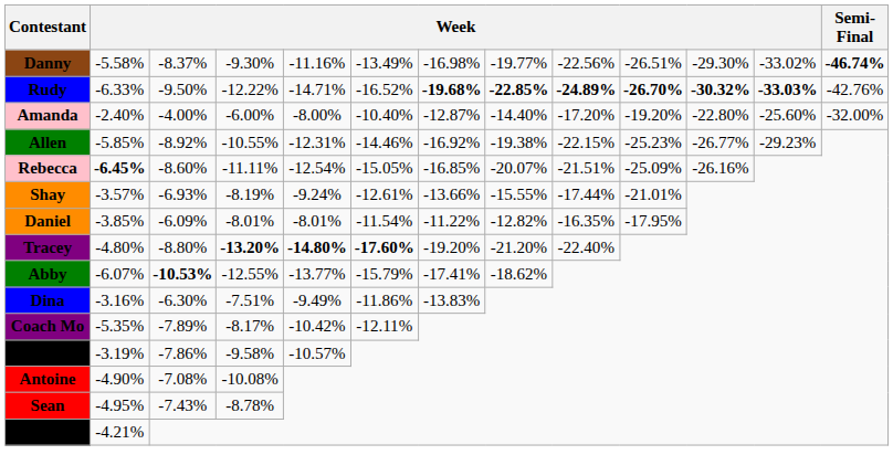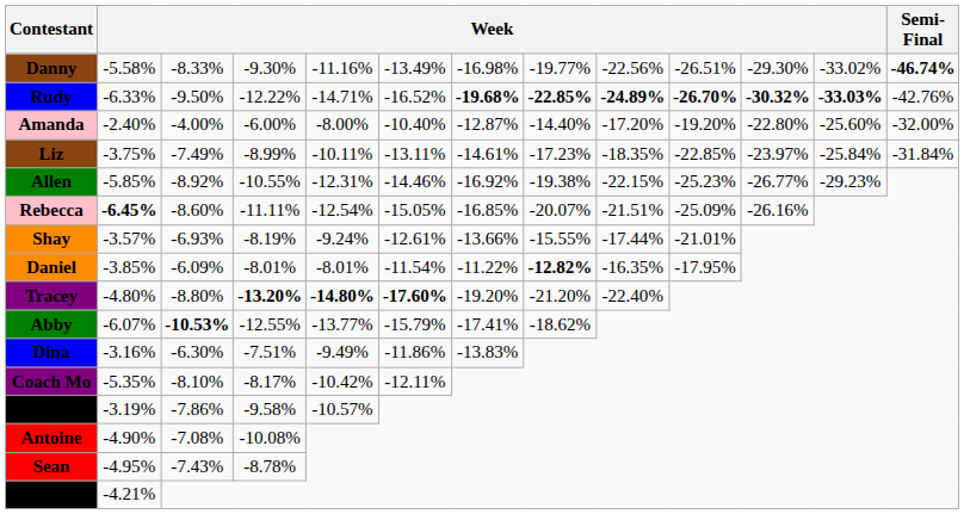 <table class="wikitable" align="center" style="text-align:center">
 <tr>
 <th rowspan=1>Contestant</th>
 <th colspan=11>Week</th>
 <th rowspan=1>Semi-<br>Final</th>
 </tr>
 <tr>
 <td bgcolor="saddlebrown"><span><strong>Danny</strong></span></td>
 <td>-5.58%</td>
-<td>-8.37%</td>
+<td>-8.33%</td>
 <td>-9.30%</td>
 <td>-11.16%</td>
 <td>-13.49%</td>
 <td>-16.98%</td>
 <td>-19.77%</td>
 <td>-22.56%</td>
 <td>-26.51%</td>
 <td>-29.30%</td>
 <td>-33.02%</td>
 <td><strong>-46.74%</strong></td>
 </tr>
 <tr>
 <td bgcolor="blue"><span><strong>Rudy</strong></span></td>
 <td>-6.33%</td>
 <td>-9.50%</td>
 <td>-12.22%</td>
 <td>-14.71%</td>
 <td>-16.52%</td>
 <td><strong>-19.68%</strong></td>
 <td><strong>-22.85%</strong></td>
 <td><strong>-24.89%</strong></td>
 <td><strong>-26.70%</strong></td>
 <td><strong>-30.32%</strong></td>
 <td><strong>-33.03%</strong></td>
 <td>-42.76%</td>
 </tr>
 <tr>
 <td bgcolor="pink"><span><strong>Amanda</strong></span></td>
 <td>-2.40%</td>
 <td>-4.00%</td>
 <td>-6.00%</td>
 <td>-8.00%</td>
 <td>-10.40%</td>
 <td>-12.87%</td>
 <td>-14.40%</td>
 <td>-17.20%</td>
 <td>-19.20%</td>
 <td>-22.80%</td>
 <td>-25.60%</td>
 <td>-32.00%</td>
+</tr>
+<tr>
+<td bgcolor="saddlebrown"><span><strong>Liz</strong></span></td>
+<td>-3.75%</td>
+<td>-7.49%</td>
+<td>-8.99%</td>
+<td>-10.11%</td>
+<td>-13.11%</td>
+<td>-14.61%</td>
+<td>-17.23%</td>
+<td>-18.35%</td>
+<td>-22.85%</td>
+<td>-23.97%</td>
+<td>-25.84%</td>
+<td>-31.84%</td>
 </tr>
 <tr>
 <td bgcolor="green"><span><strong>Allen</strong></span></td>
 <td>-5.85%</td>
 <td>-8.92%</td>
 <td>-10.55%</td>
 <td>-12.31%</td>
 <td>-14.46%</td>
 <td>-16.92%</td>
 <td>-19.38%</td>
 <td>-22.15%</td>
 <td>-25.23%</td>
 <td>-26.77%</td>
 <td>-29.23%</td>
 </tr>
 <tr>
 <td bgcolor="pink"><span><strong>Rebecca</strong></span></td>
 <td><strong>-6.45%</strong></td>
 <td>-8.60%</td>
 <td>-11.11%</td>
 <td>-12.54%</td>
 <td>-15.05%</td>
 <td>-16.85%</td>
 <td>-20.07%</td>
 <td>-21.51%</td>
 <td>-25.09%</td>
 <td>-26.16%</td>
 </tr>
 <tr>
 <td bgcolor="darkorange"><span><strong>Shay</strong></span></td>
 <td>-3.57%</td>
 <td>-6.93%</td>
 <td>-8.19%</td>
 <td>-9.24%</td>
 <td>-12.61%</td>
 <td>-13.66%</td>
 <td>-15.55%</td>
 <td>-17.44%</td>
 <td>-21.01%</td>
 </tr>
 <tr>
 <td bgcolor="darkorange"><span><strong>Daniel</strong></span></td>
 <td>-3.85%</td>
 <td>-6.09%</td>
 <td>-8.01%</td>
 <td>-8.01%</td>
 <td>-11.54%</td>
 <td>-11.22%</td>
-<td>-12.82%</td>
+<td><strong>-12.82%</strong></td>
 <td>-16.35%</td>
 <td>-17.95%</td>
 </tr>
 <tr>
 <td bgcolor="purple"><span><strong>Tracey</strong></span></td>
 <td>-4.80%</td>
 <td>-8.80%</td>
 <td><strong>-13.20%</strong></td>
 <td><strong>-14.80%</strong></td>
 <td><strong>-17.60%</strong></td>
 <td>-19.20%</td>
 <td>-21.20%</td>
 <td>-22.40%</td>
 </tr>
 <tr>
 <td bgcolor="green"><span><strong>Abby</strong></span></td>
 <td>-6.07%</td>
 <td><strong>-10.53%</strong></td>
 <td>-12.55%</td>
 <td>-13.77%</td>
 <td>-15.79%</td>
 <td>-17.41%</td>
 <td>-18.62%</td>
 </tr>
 <tr>
 <td bgcolor="blue"><span><strong>Dina</strong></span></td>
 <td>-3.16%</td>
 <td>-6.30%</td>
 <td>-7.51%</td>
 <td>-9.49%</td>
 <td>-11.86%</td>
 <td>-13.83%</td>
 </tr>
 <tr>
 <td bgcolor="purple"><span><strong>Coach Mo</strong></span></td>
 <td>-5.35%</td>
-<td>-7.89%</td>
+<td>-8.10%</td>
 <td>-8.17%</td>
 <td>-10.42%</td>
 <td>-12.11%</td>
 </tr>
 <tr>
 <td bgcolor="black"><span><strong>Julio</strong></span></td>
 <td>-3.19%</td>
 <td>-7.86%</td>
 <td>-9.58%</td>
 <td>-10.57%</td>
 </tr>
 <tr>
 <td bgcolor="red"><span><strong>Antoine</strong></span></td>
 <td>-4.90%</td>
 <td>-7.08%</td>
 <td>-10.08%</td>
 </tr>
 <tr>
 <td bgcolor="red"><span><strong>Sean</strong></span></td>
 <td>-4.95%</td>
 <td>-7.43%</td>
 <td>-8.78%</td>
 </tr>
 <tr>
 <td bgcolor="black"><span><strong>Alexandra</strong></span></td>
 <td>-4.21%</td>
 </tr>
 </table>
